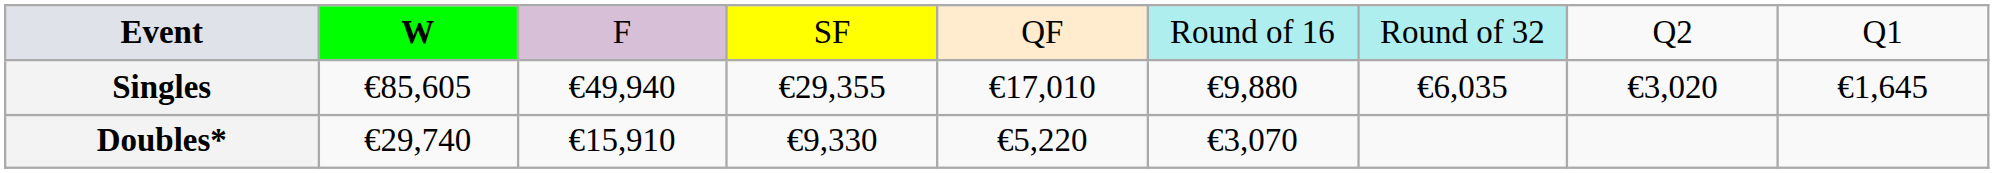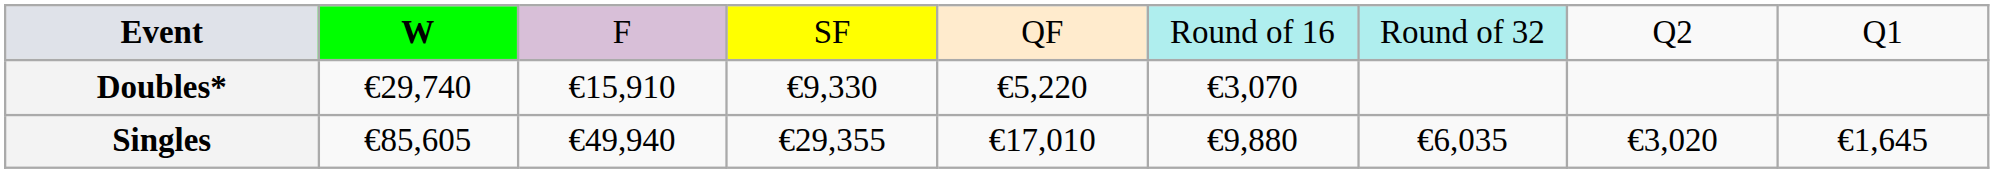 <table class=wikitable style=font-size:90%;text-align:center>
 <tr>
 <td style="width:130px; background:#dfe2e9;"><strong>Event</strong></td>
 <td style="width:80px; background:lime;"><strong>W</strong></td>
 <td style="width:85px; background:thistle;">F</td>
 <td style="width:85px; background:#ff0;">SF</td>
 <td style="width:85px; background:#ffebcd;">QF</td>
 <td style="width:85px; background:#afeeee;">Round of 16</td>
 <td style="width:85px; background:#afeeee;">Round of 32</td>
 <td width=85>Q2</td>
 <td width=85>Q1</td>
 </tr>
 <tr>
+<td style="background:#f3f3f3;"><strong>Doubles*</strong></td>
+<td>€29,740</td>
+<td>€15,910</td>
+<td>€9,330</td>
+<td>€5,220</td>
+<td>€3,070</td>
+<td></td>
+<td></td>
+<td></td>
+</tr>
+<tr>
 <td style="background:#f3f3f3;"><strong>Singles</strong></td>
 <td>€85,605</td>
 <td>€49,940</td>
 <td>€29,355</td>
 <td>€17,010</td>
 <td>€9,880</td>
 <td>€6,035</td>
 <td>€3,020</td>
 <td>€1,645</td>
 </tr>
-<tr>
-<td style="background:#f3f3f3;"><strong>Doubles*</strong></td>
-<td>€29,740</td>
-<td>€15,910</td>
-<td>€9,330</td>
-<td>€5,220</td>
-<td>€3,070</td>
-<td></td>
-<td></td>
-<td></td>
-</tr>
 </table>
